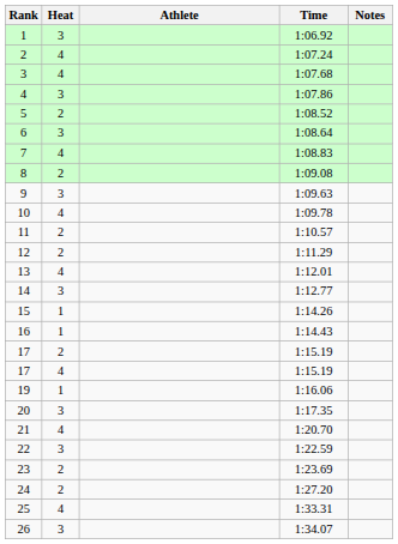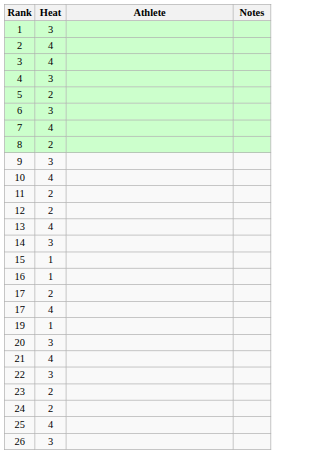 <table class="wikitable" style="text-align:center">
 <tr>
 <th width=40>Rank</th>
 <th width=40>Heat</th>
 <th width=250>Athlete</th>
-<th width=80>Time</th>
 <th width=50>Notes</th>
 </tr>
 <tr bgcolor=ccffcc>
 <td>1</td>
 <td>3</td>
 <td align=left></td>
-<td>1:06.92</td>
 <td></td>
 </tr>
 <tr bgcolor=ccffcc>
 <td>2</td>
 <td>4</td>
 <td align=left></td>
-<td>1:07.24</td>
 <td></td>
 </tr>
 <tr bgcolor=ccffcc>
 <td>3</td>
 <td>4</td>
 <td align=left></td>
-<td>1:07.68</td>
 <td></td>
 </tr>
 <tr bgcolor=ccffcc>
 <td>4</td>
 <td>3</td>
 <td align=left></td>
-<td>1:07.86</td>
 <td></td>
 </tr>
 <tr bgcolor=ccffcc>
 <td>5</td>
 <td>2</td>
 <td align=left></td>
-<td>1:08.52</td>
 <td></td>
 </tr>
 <tr bgcolor=ccffcc>
 <td>6</td>
 <td>3</td>
 <td align=left></td>
-<td>1:08.64</td>
 <td></td>
 </tr>
 <tr bgcolor=ccffcc>
 <td>7</td>
 <td>4</td>
 <td align=left></td>
-<td>1:08.83</td>
 <td></td>
 </tr>
 <tr bgcolor=ccffcc>
 <td>8</td>
 <td>2</td>
 <td align=left></td>
-<td>1:09.08</td>
 <td></td>
 </tr>
 <tr>
 <td>9</td>
 <td>3</td>
 <td align=left></td>
-<td>1:09.63</td>
 <td></td>
 </tr>
 <tr>
 <td>10</td>
 <td>4</td>
 <td align=left></td>
-<td>1:09.78</td>
 <td></td>
 </tr>
 <tr>
 <td>11</td>
 <td>2</td>
 <td align=left></td>
-<td>1:10.57</td>
 <td></td>
 </tr>
 <tr>
 <td>12</td>
 <td>2</td>
 <td align=left></td>
-<td>1:11.29</td>
 <td></td>
 </tr>
 <tr>
 <td>13</td>
 <td>4</td>
 <td align=left></td>
-<td>1:12.01</td>
 <td></td>
 </tr>
 <tr>
 <td>14</td>
 <td>3</td>
 <td align=left></td>
-<td>1:12.77</td>
 <td></td>
 </tr>
 <tr>
 <td>15</td>
 <td>1</td>
 <td align=left></td>
-<td>1:14.26</td>
 <td></td>
 </tr>
 <tr>
 <td>16</td>
 <td>1</td>
 <td align=left></td>
-<td>1:14.43</td>
 <td></td>
 </tr>
 <tr>
 <td>17</td>
 <td>2</td>
 <td align=left></td>
-<td>1:15.19</td>
 <td></td>
 </tr>
 <tr>
 <td>17</td>
 <td>4</td>
 <td align=left></td>
-<td>1:15.19</td>
 <td></td>
 </tr>
 <tr>
 <td>19</td>
 <td>1</td>
 <td align=left></td>
-<td>1:16.06</td>
 <td></td>
 </tr>
 <tr>
 <td>20</td>
 <td>3</td>
 <td align=left></td>
-<td>1:17.35</td>
 <td></td>
 </tr>
 <tr>
 <td>21</td>
 <td>4</td>
 <td align=left></td>
-<td>1:20.70</td>
 <td></td>
 </tr>
 <tr>
 <td>22</td>
 <td>3</td>
 <td align=left></td>
-<td>1:22.59</td>
 <td></td>
 </tr>
 <tr>
 <td>23</td>
 <td>2</td>
 <td align=left></td>
-<td>1:23.69</td>
 <td></td>
 </tr>
 <tr>
 <td>24</td>
 <td>2</td>
 <td align=left></td>
-<td>1:27.20</td>
 <td></td>
 </tr>
 <tr>
 <td>25</td>
 <td>4</td>
 <td align=left></td>
-<td>1:33.31</td>
 <td></td>
 </tr>
 <tr>
 <td>26</td>
 <td>3</td>
 <td align=left></td>
-<td>1:34.07</td>
 <td></td>
 </tr>
 </table>
